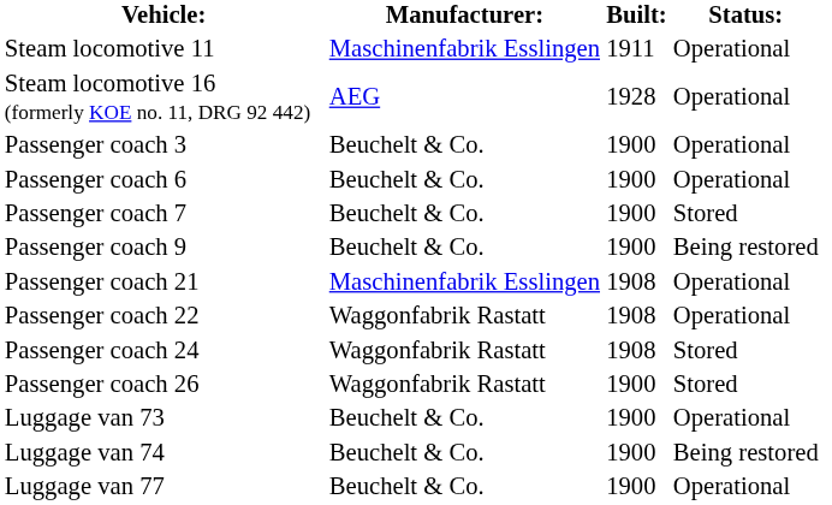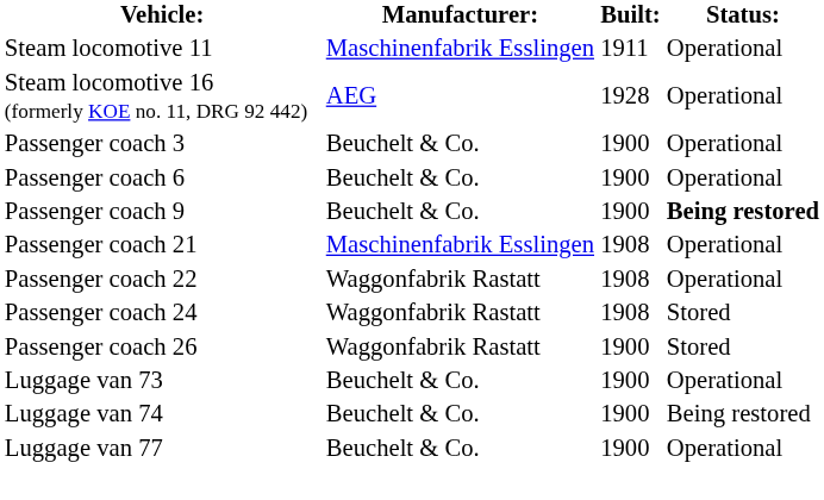 <table>
 <tr>
 <th>Vehicle:</th>
 <th>Manufacturer:</th>
 <th>Built:</th>
 <th>Status:</th>
 </tr>
 <tr>
 <td>Steam locomotive 11</td>
 <td><a href='#'>Maschinenfabrik Esslingen</a></td>
 <td>1911</td>
 <td>Operational</td>
 </tr>
 <tr>
 <td>Steam locomotive 16<br><small> (formerly <a href='#'>KOE</a> no. 11, DRG 92 442)</small>  </td>
 <td><a href='#'>AEG</a></td>
 <td>1928</td>
 <td>Operational</td>
 </tr>
 <tr>
 <td>Passenger coach 3</td>
 <td>Beuchelt & Co.</td>
 <td>1900</td>
 <td>Operational</td>
 </tr>
 <tr>
 <td>Passenger coach 6</td>
 <td>Beuchelt & Co.</td>
 <td>1900</td>
 <td>Operational</td>
 </tr>
 <tr>
-<td>Passenger coach 7</td>
-<td>Beuchelt & Co.</td>
-<td>1900</td>
-<td>Stored</td>
-</tr>
-<tr>
 <td>Passenger coach 9</td>
 <td>Beuchelt & Co.</td>
 <td>1900</td>
-<td>Being restored</td>
+<td><strong>Being restored</strong></td>
 </tr>
 <tr>
 <td>Passenger coach 21</td>
 <td><a href='#'>Maschinenfabrik Esslingen</a></td>
 <td>1908</td>
 <td>Operational</td>
 </tr>
 <tr>
 <td>Passenger coach 22</td>
 <td>Waggonfabrik Rastatt</td>
 <td>1908</td>
 <td>Operational</td>
 </tr>
 <tr>
 <td>Passenger coach 24</td>
 <td>Waggonfabrik Rastatt</td>
 <td>1908</td>
 <td>Stored</td>
 </tr>
 <tr>
 <td>Passenger coach 26</td>
 <td>Waggonfabrik Rastatt</td>
 <td>1900</td>
 <td>Stored</td>
 </tr>
 <tr>
 <td>Luggage van 73</td>
 <td>Beuchelt & Co.</td>
 <td>1900</td>
 <td>Operational</td>
 </tr>
 <tr>
 <td>Luggage van 74</td>
 <td>Beuchelt & Co.</td>
 <td>1900</td>
 <td>Being restored</td>
 </tr>
 <tr>
 <td>Luggage van 77</td>
 <td>Beuchelt & Co.</td>
 <td>1900</td>
 <td>Operational</td>
 </tr>
 <tr>
 </tr>
 </table>
